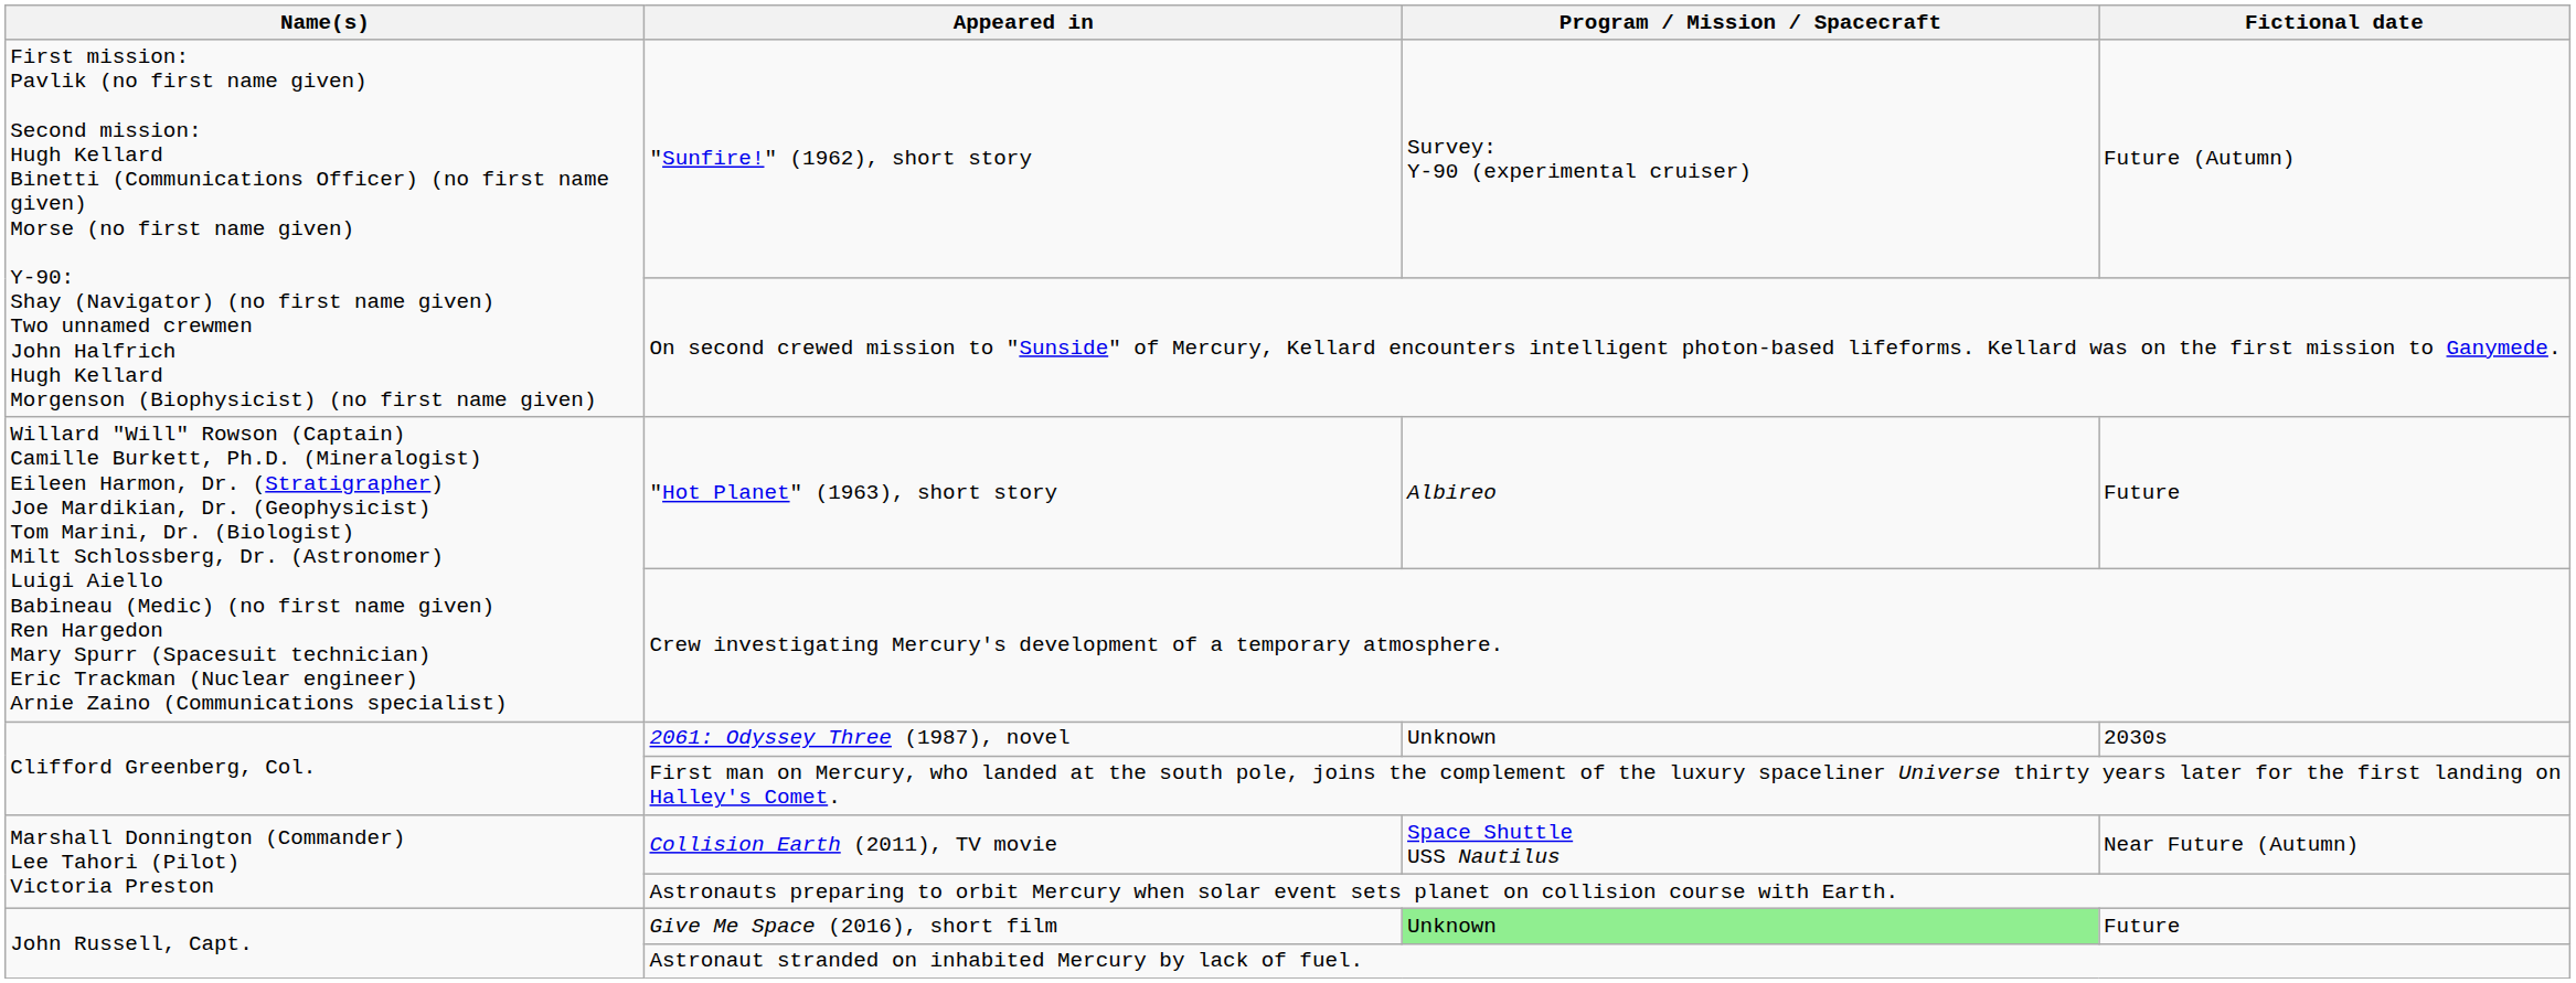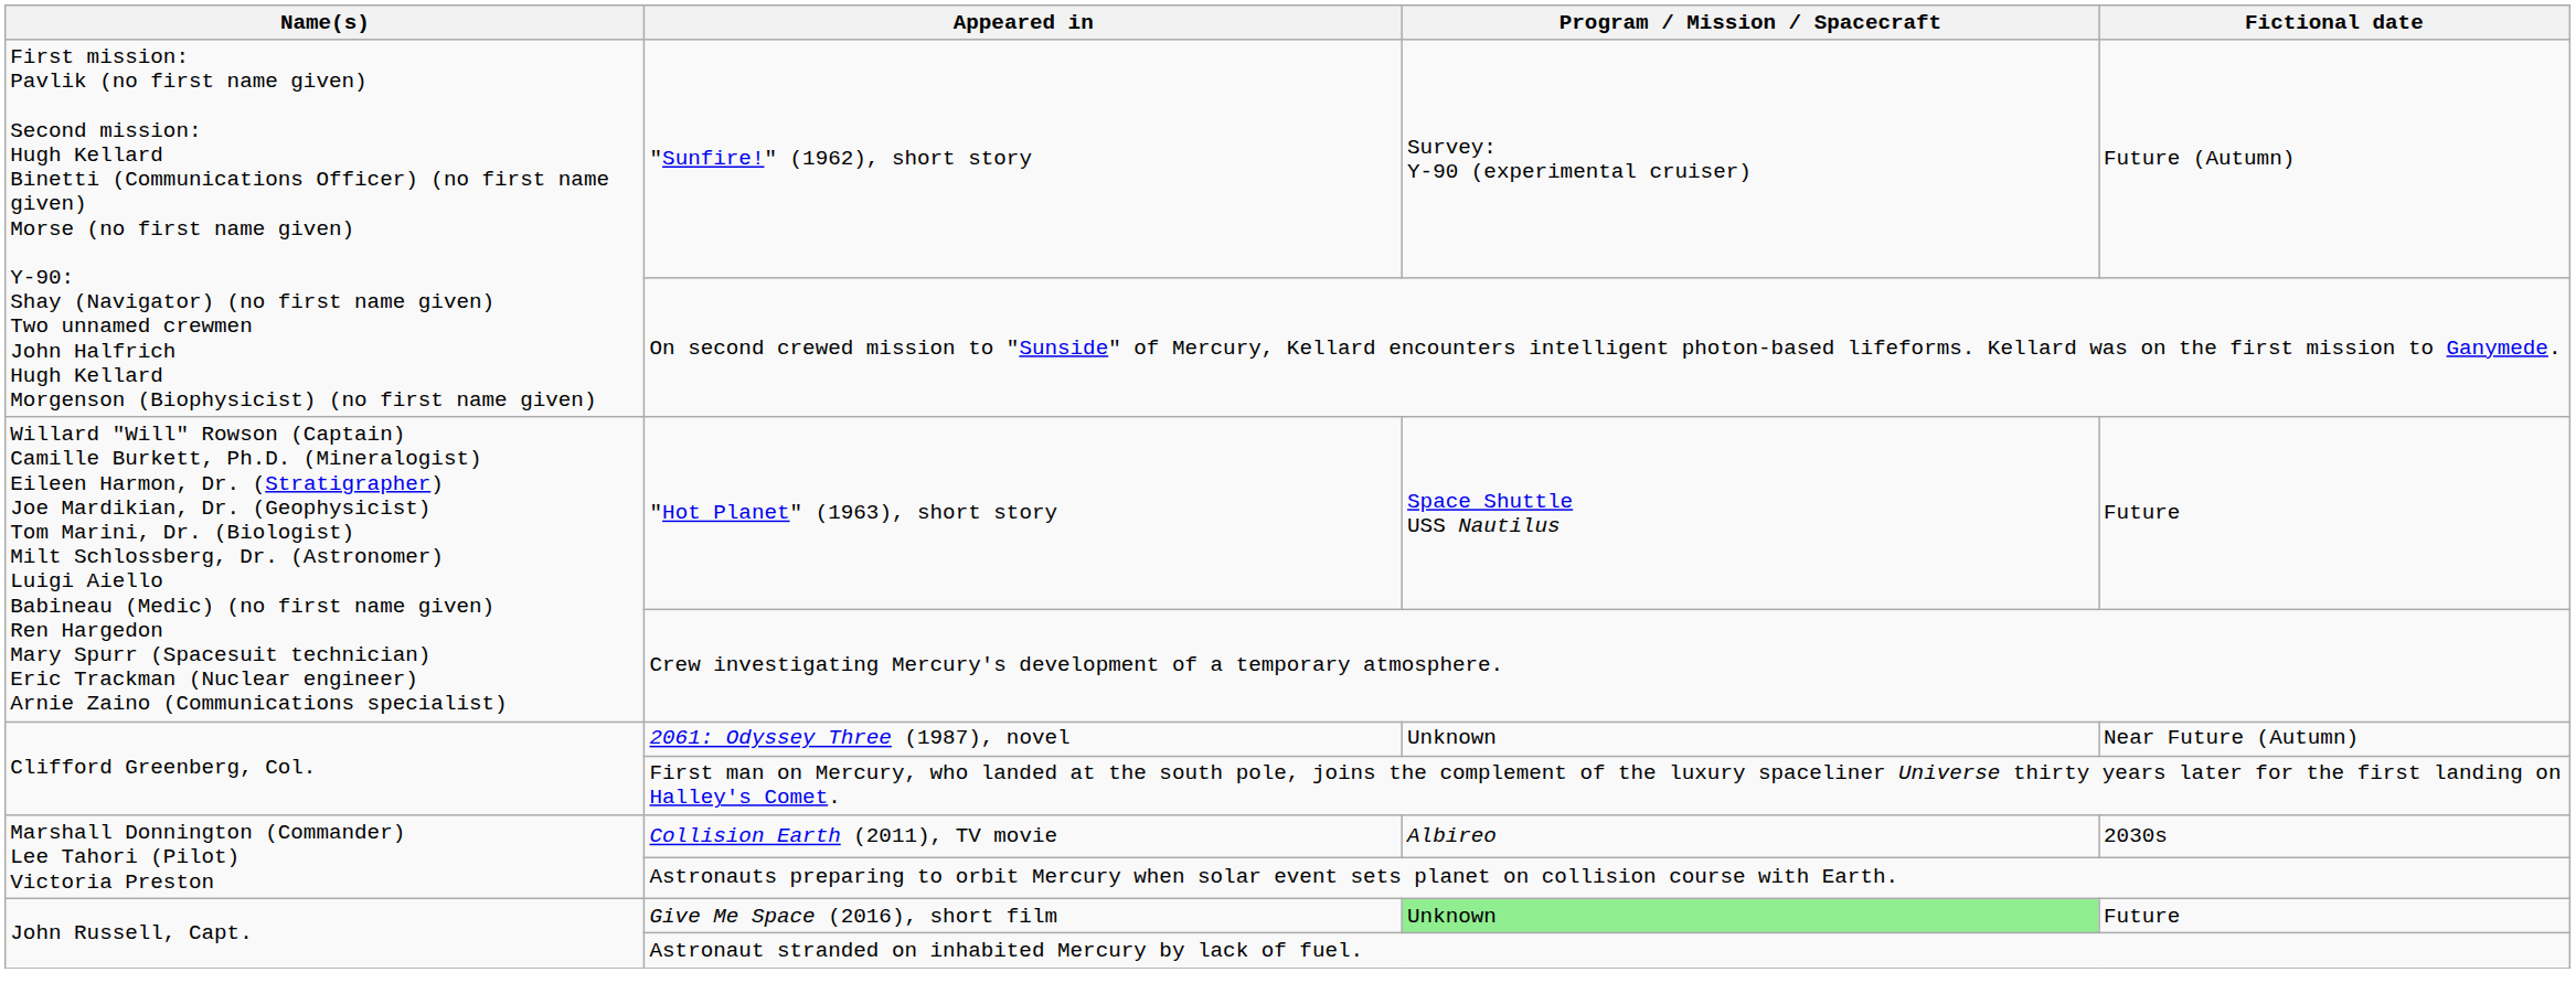 <table Class="wikitable">
 <tr>
 <th>Name(s)</th>
 <th>Appeared in</th>
 <th>Program / Mission / Spacecraft</th>
 <th>Fictional date</th>
 </tr>
 <tr>
 <td rowspan="2">First mission:<br>Pavlik (no first name given)<br><br>Second mission:<br>Hugh Kellard<br>Binetti (Communications Officer) (no first name given)<br>Morse (no first name given)<br><br>Y-90:<br>Shay (Navigator) (no first name given)<br>Two unnamed crewmen<br>John Halfrich<br>Hugh Kellard<br>Morgenson (Biophysicist) (no first name given)</td>
 <td>"<a href='#'>Sunfire!</a>" (1962), short story</td>
 <td>Survey:<br>Y-90 (experimental cruiser)</td>
 <td>Future (Autumn)</td>
 </tr>
 <tr>
 <td colspan="3">On second crewed mission to "<a href='#'>Sunside</a>" of Mercury, Kellard encounters intelligent photon-based lifeforms. Kellard was on the first mission to <a href='#'>Ganymede</a>.</td>
 </tr>
 <tr>
 <td rowspan="2">Willard "Will" Rowson (Captain)<br>Camille Burkett, Ph.D. (Mineralogist)<br>Eileen Harmon, Dr. (<a href='#'>Stratigrapher</a>)<br>Joe Mardikian, Dr. (Geophysicist)<br>Tom Marini, Dr. (Biologist)<br>Milt Schlossberg, Dr. (Astronomer)<br>Luigi Aiello<br>Babineau (Medic) (no first name given)<br>Ren Hargedon<br>Mary Spurr (Spacesuit technician)<br>Eric Trackman (Nuclear engineer)<br>Arnie Zaino (Communications specialist)</td>
 <td>"<a href='#'>Hot Planet</a>" (1963), short story</td>
-<td><em>Albireo</em></td>
+<td><a href='#'>Space Shuttle</a><br>USS <em>Nautilus</em></td>
 <td>Future</td>
 </tr>
 <tr>
 <td colspan="3">Crew investigating Mercury's development of a temporary atmosphere.</td>
 </tr>
 <tr>
 <td rowspan="2">Clifford Greenberg, Col.</td>
 <td><em><a href='#'>2061: Odyssey Three</a></em> (1987), novel</td>
 <td>Unknown</td>
-<td>2030s</td>
+<td>Near Future (Autumn)</td>
 </tr>
 <tr>
 <td colspan="3">First man on Mercury, who landed at the south pole, joins the complement of the luxury spaceliner <em>Universe</em> thirty years later for the first landing on <a href='#'>Halley's Comet</a>.</td>
 </tr>
 <tr>
 <td rowspan="2">Marshall Donnington (Commander)<br>Lee Tahori (Pilot)<br>Victoria Preston</td>
 <td><em><a href='#'>Collision Earth</a></em> (2011), TV movie</td>
-<td><a href='#'>Space Shuttle</a><br>USS <em>Nautilus</em></td>
-<td>Near Future (Autumn)</td>
+<td><em>Albireo</em></td>
+<td>2030s</td>
 </tr>
 <tr>
 <td colspan="3">Astronauts preparing to orbit Mercury when solar event sets planet on collision course with Earth.</td>
 </tr>
 <tr>
 <td rowspan="2">John Russell, Capt.</td>
 <td><em>Give Me Space</em> (2016), short film</td>
 <td style="background: lightgreen;">Unknown</td>
 <td>Future</td>
 </tr>
 <tr>
 <td colspan="3">Astronaut stranded on inhabited Mercury by lack of fuel.</td>
 </tr>
 </table>
